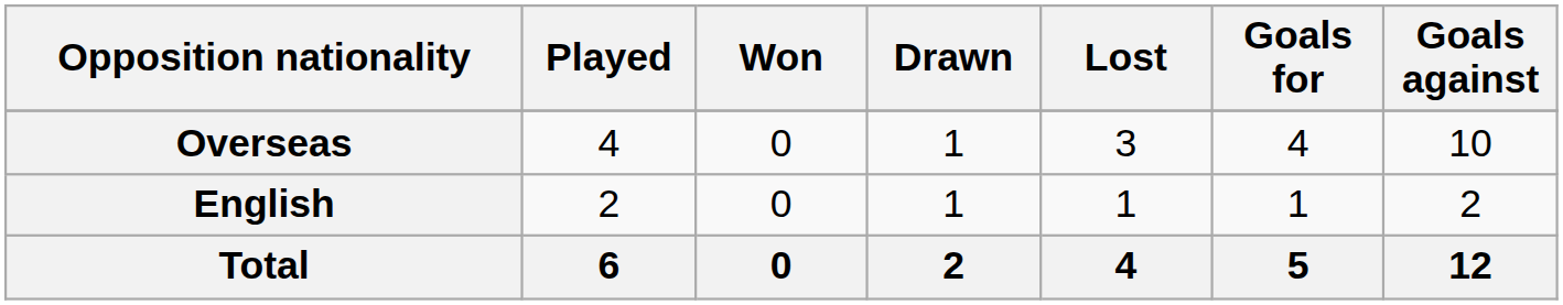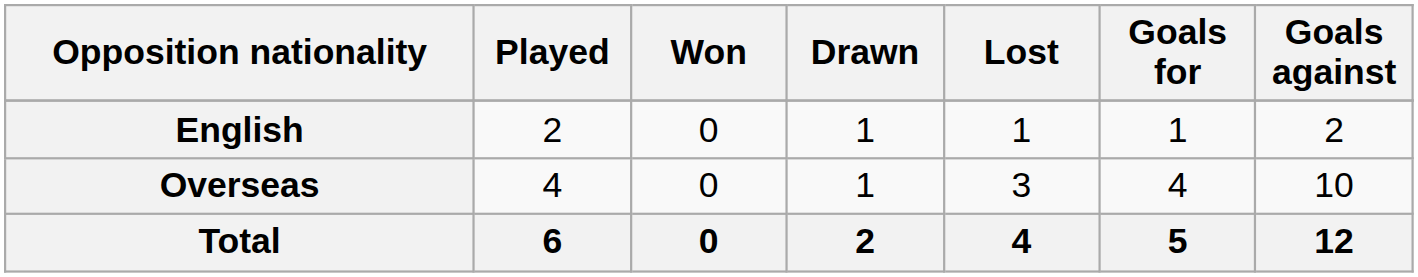 <table class="wikitable sortable plainrowheaders">
 <tr>
 <th scope=col width=30%>Opposition nationality</th>
 <th scope=col width=10%>Played</th>
 <th scope=col width=10%>Won</th>
 <th scope=col width=10%>Drawn</th>
 <th scope=col width=10%>Lost</th>
 <th scope=col width=10%>Goals<br>for</th>
 <th scope=col width=10%>Goals<br>against</th>
 </tr>
 <tr>
 </tr>
 <tr>
+<th scope=row>English</th>
+<td align=center>2</td>
+<td align=center>0</td>
+<td align=center>1</td>
+<td align=center>1</td>
+<td align=center>1</td>
+<td align=center>2</td>
+</tr>
+<tr>
 <th scope=row>Overseas</th>
 <td align=center>4</td>
 <td align=center>0</td>
 <td align=center>1</td>
 <td align=center>3</td>
 <td align=center>4</td>
 <td align=center>10</td>
-</tr>
-<tr>
-<th scope=row>English</th>
-<td align=center>2</td>
-<td align=center>0</td>
-<td align=center>1</td>
-<td align=center>1</td>
-<td align=center>1</td>
-<td align=center>2</td>
 </tr>
 <tr class=unsortable>
 <th scope=row><strong>Total</strong></th>
 <th align=center><strong>6</strong></th>
 <th align=center><strong>0</strong></th>
 <th align=center><strong>2</strong></th>
 <th align=center><strong>4</strong></th>
 <th align=center><strong>5</strong></th>
 <th align=center><strong>12</strong></th>
 </tr>
 </table>
